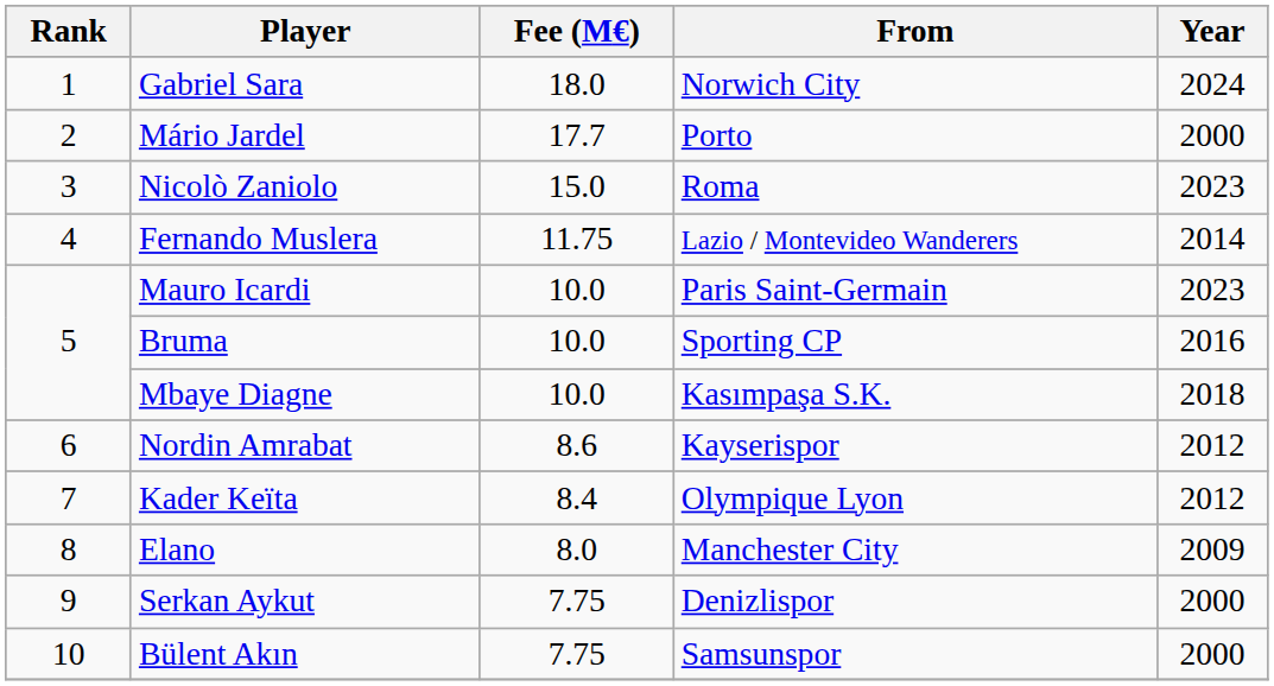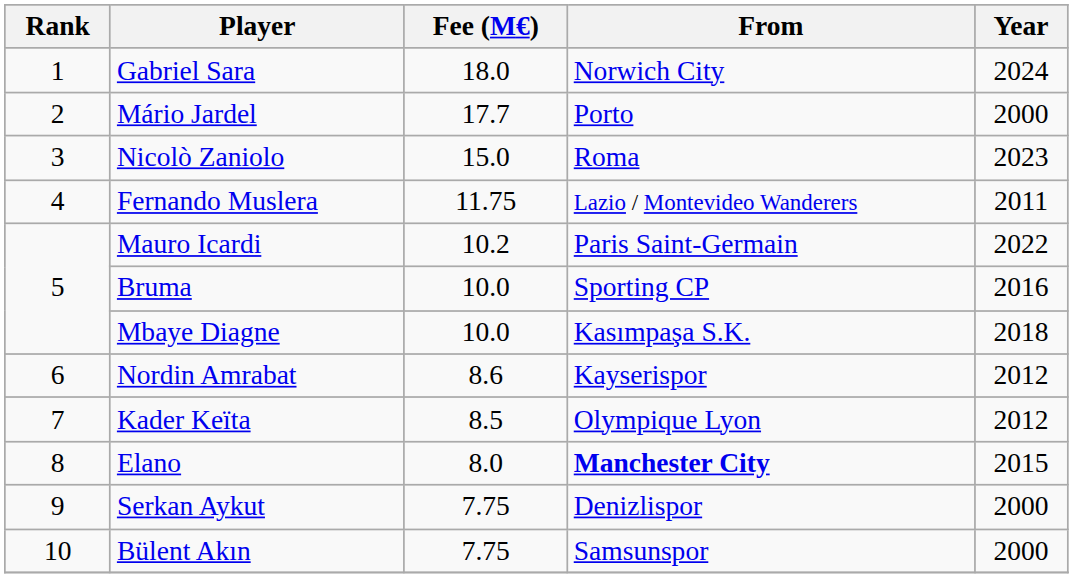 <table class="wikitable sortable" style="text-align: center; width:70%">
 <tr>
 <th>Rank</th>
 <th>Player</th>
 <th>Fee (<a href='#'>M</a><a href='#'>€</a>)</th>
 <th>From</th>
 <th>Year</th>
 </tr>
 <tr>
 <td>1</td>
 <td align=left> <a href='#'>Gabriel Sara</a></td>
 <td>18.0</td>
 <td align=left> <a href='#'>Norwich City</a></td>
 <td>2024</td>
 </tr>
 <tr>
 <td>2</td>
 <td align=left> <a href='#'>Mário Jardel</a></td>
 <td>17.7</td>
 <td align=left> <a href='#'>Porto</a></td>
 <td>2000</td>
 </tr>
 <tr>
 <td>3</td>
 <td align=left> <a href='#'>Nicolò Zaniolo</a></td>
 <td>15.0</td>
 <td align=left> <a href='#'>Roma</a></td>
 <td>2023</td>
 </tr>
 <tr>
 <td>4</td>
 <td align=left> <a href='#'>Fernando Muslera</a></td>
 <td>11.75</td>
 <td align=left><small> <a href='#'>Lazio</a> / <a href='#'>Montevideo Wanderers</a></small></td>
-<td>2014</td>
+<td>2011</td>
 </tr>
 <tr>
 <td rowspan=3>5</td>
 <td align=left> <a href='#'>Mauro Icardi</a></td>
-<td>10.0</td>
+<td>10.2</td>
 <td align=left> <a href='#'>Paris Saint-Germain</a></td>
-<td>2023</td>
+<td>2022</td>
 </tr>
 <tr>
 <td align=left> <a href='#'>Bruma</a></td>
 <td>10.0</td>
 <td align=left> <a href='#'>Sporting CP</a></td>
 <td>2016</td>
 </tr>
 <tr>
 <td align=left> <a href='#'>Mbaye Diagne</a></td>
 <td>10.0</td>
 <td align=left> <a href='#'>Kasımpaşa S.K.</a></td>
 <td>2018</td>
 </tr>
 <tr>
 <td>6</td>
 <td align=left> <a href='#'>Nordin Amrabat</a></td>
 <td>8.6</td>
 <td align=left> <a href='#'>Kayserispor</a></td>
 <td>2012</td>
 </tr>
 <tr>
 <td>7</td>
 <td align=left> <a href='#'>Kader Keïta</a></td>
-<td>8.4</td>
+<td>8.5</td>
 <td align=left> <a href='#'>Olympique Lyon</a></td>
 <td>2012</td>
 </tr>
 <tr>
 <td>8</td>
 <td align=left> <a href='#'>Elano</a></td>
 <td>8.0</td>
-<td align=left> <a href='#'>Manchester City</a></td>
-<td>2009</td>
+<td align=left><strong> <a href='#'>Manchester City</a></strong></td>
+<td>2015</td>
 </tr>
 <tr>
 <td>9</td>
 <td align=left> <a href='#'>Serkan Aykut</a></td>
 <td>7.75</td>
 <td align=left> <a href='#'>Denizlispor</a></td>
 <td>2000</td>
 </tr>
 <tr>
 <td>10</td>
 <td align=left> <a href='#'>Bülent Akın</a></td>
 <td>7.75</td>
 <td align=left> <a href='#'>Samsunspor</a></td>
 <td>2000</td>
 </tr>
 <tr>
 </tr>
 </table>
